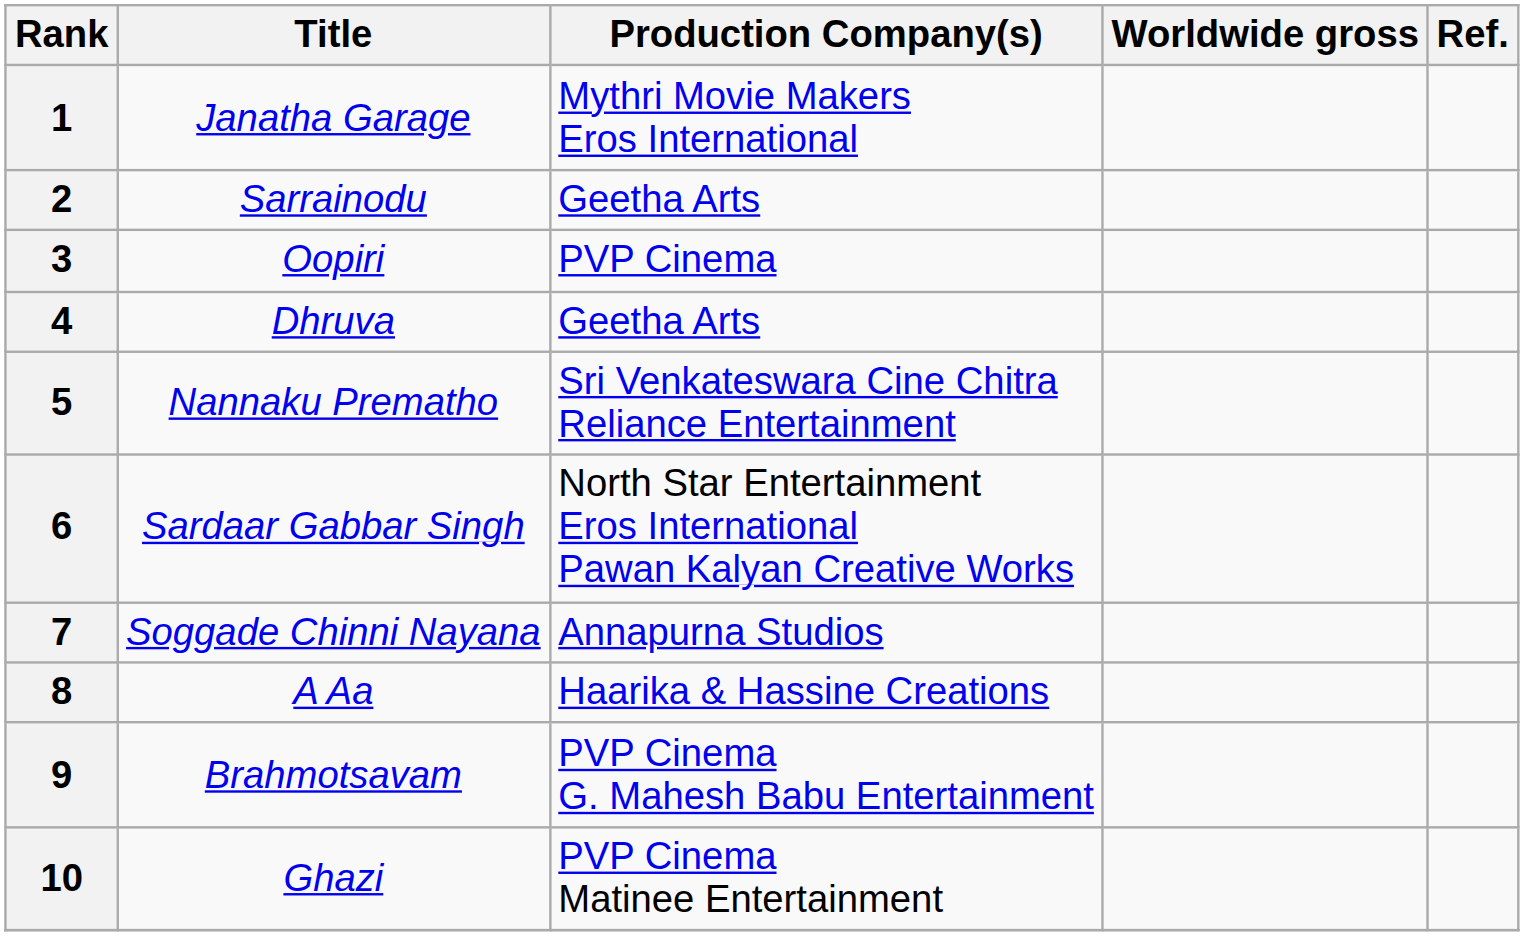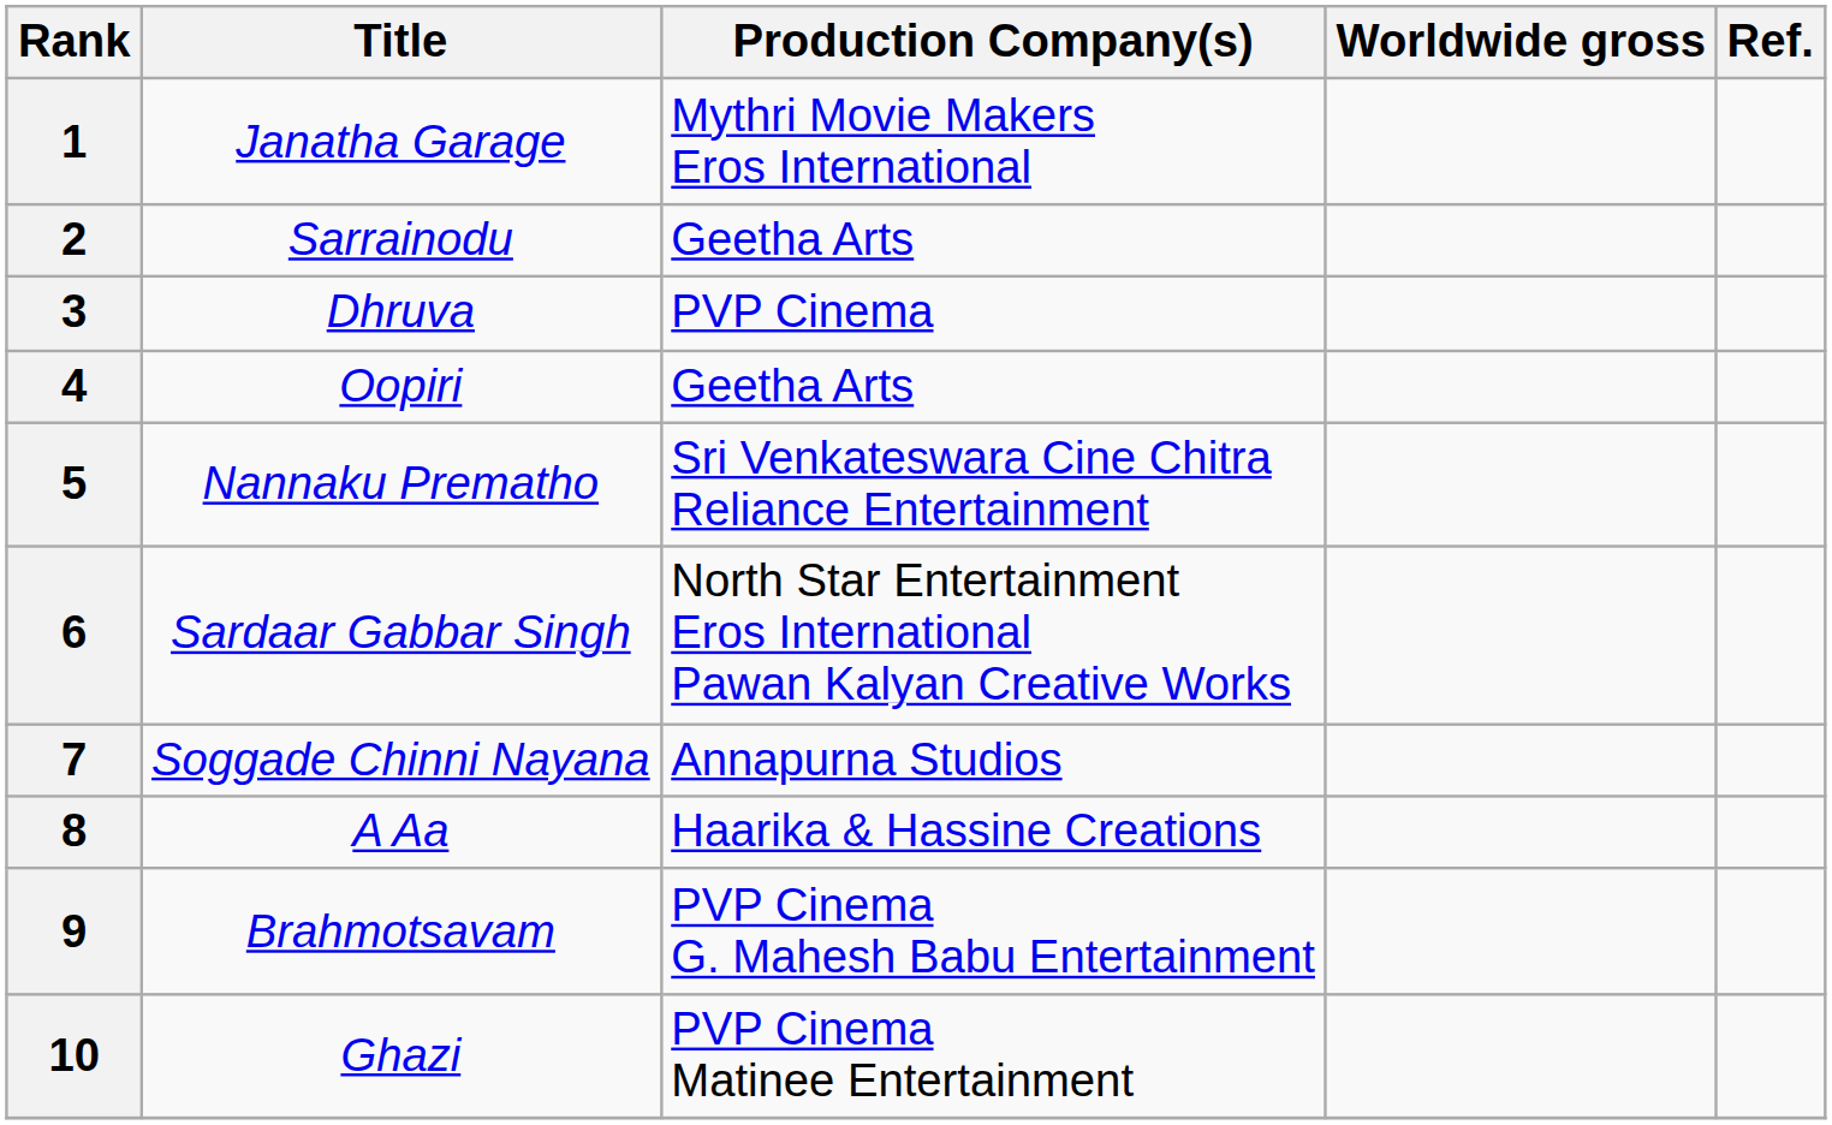 <table class="wikitable" style="margin:auto; margin:auto;">
 <tr>
 <th>Rank</th>
 <th>Title</th>
 <th>Production Company(s)</th>
 <th>Worldwide gross</th>
 <th>Ref.</th>
 </tr>
 <tr>
 <th style="text-align:center;">1</th>
 <td style="text-align:center;"><em><a href='#'>Janatha Garage</a></em></td>
 <td><a href='#'>Mythri Movie Makers</a><br><a href='#'>Eros International</a></td>
 <td></td>
 <td></td>
 </tr>
 <tr>
 <th style="text-align:center;">2</th>
 <td style="text-align:center;"><em><a href='#'>Sarrainodu</a></em></td>
 <td><a href='#'>Geetha Arts</a></td>
 <td></td>
 <td></td>
 </tr>
 <tr>
 <th style="text-align:center;">3</th>
-<td style="text-align:center;"><em><a href='#'>Oopiri</a></em></td>
+<td style="text-align:center;"><em><a href='#'>Dhruva</a></em></td>
 <td><a href='#'>PVP Cinema</a></td>
 <td></td>
 <td></td>
 </tr>
 <tr>
 <th style="text-align:center;">4</th>
-<td style="text-align:center;"><em><a href='#'>Dhruva</a></em></td>
+<td style="text-align:center;"><em><a href='#'>Oopiri</a></em></td>
 <td><a href='#'>Geetha Arts</a></td>
 <td></td>
 <td></td>
 </tr>
 <tr>
 <th style="text-align:center;">5</th>
 <td style="text-align:center;"><em><a href='#'>Nannaku Prematho</a></em></td>
 <td><a href='#'>Sri Venkateswara Cine Chitra</a><br><a href='#'>Reliance Entertainment</a></td>
 <td></td>
 <td></td>
 </tr>
 <tr>
 <th style="text-align:center;">6</th>
 <td style="text-align:center;"><em><a href='#'>Sardaar Gabbar Singh</a></em></td>
 <td>North Star Entertainment<br><a href='#'>Eros International</a><br><a href='#'>Pawan Kalyan Creative Works</a></td>
 <td></td>
 <td></td>
 </tr>
 <tr>
 <th style="text-align:center;">7</th>
 <td style="text-align:center;"><em><a href='#'>Soggade Chinni Nayana</a></em></td>
 <td><a href='#'>Annapurna Studios</a></td>
 <td></td>
 <td></td>
 </tr>
 <tr>
 <th style="text-align:center;">8</th>
 <td style="text-align:center;"><em><a href='#'>A Aa</a></em></td>
 <td><a href='#'>Haarika & Hassine Creations</a></td>
 <td></td>
 <td></td>
 </tr>
 <tr>
 <th style="text-align:center;">9</th>
 <td style="text-align:center;"><em><a href='#'>Brahmotsavam</a></em></td>
 <td><a href='#'>PVP Cinema</a><br><a href='#'>G. Mahesh Babu Entertainment</a></td>
 <td></td>
 <td></td>
 </tr>
 <tr>
 <th style="text-align:center;">10</th>
 <td style="text-align:center;"><em><a href='#'>Ghazi</a></em></td>
 <td><a href='#'>PVP Cinema</a><br>Matinee Entertainment</td>
 <td></td>
 <td></td>
 </tr>
 <tr>
 </tr>
 </table>
